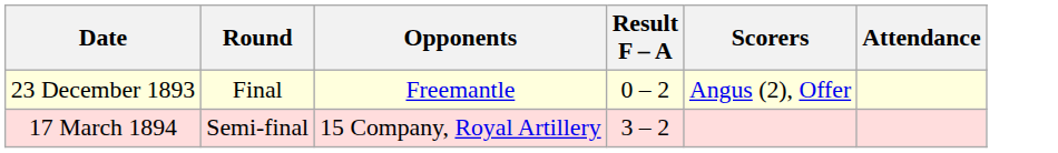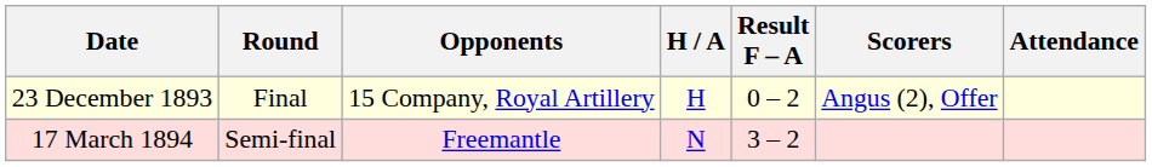 <table class="wikitable" style="text-align:center">
 <tr>
 <th>Date</th>
 <th>Round</th>
 <th>Opponents</th>
+<th>H / A</th>
 <th>Result<br>F – A</th>
 <th>Scorers</th>
 <th>Attendance</th>
 </tr>
 <tr bgcolor="#ffffdd">
 <td>23 December 1893</td>
 <td>Final</td>
-<td><a href='#'>Freemantle</a></td>
+<td>15 Company, <a href='#'>Royal Artillery</a></td>
+<td><a href='#'>H</a></td>
 <td>0 – 2</td>
 <td><a href='#'>Angus</a> (2), <a href='#'>Offer</a></td>
 <td></td>
 </tr>
 <tr bgcolor="#ffdddd">
 <td>17 March 1894</td>
 <td>Semi-final</td>
-<td>15 Company, <a href='#'>Royal Artillery</a></td>
+<td><a href='#'>Freemantle</a></td>
+<td><a href='#'>N</a></td>
 <td>3 – 2</td>
 <td></td>
 <td></td>
 </tr>
 </table>
